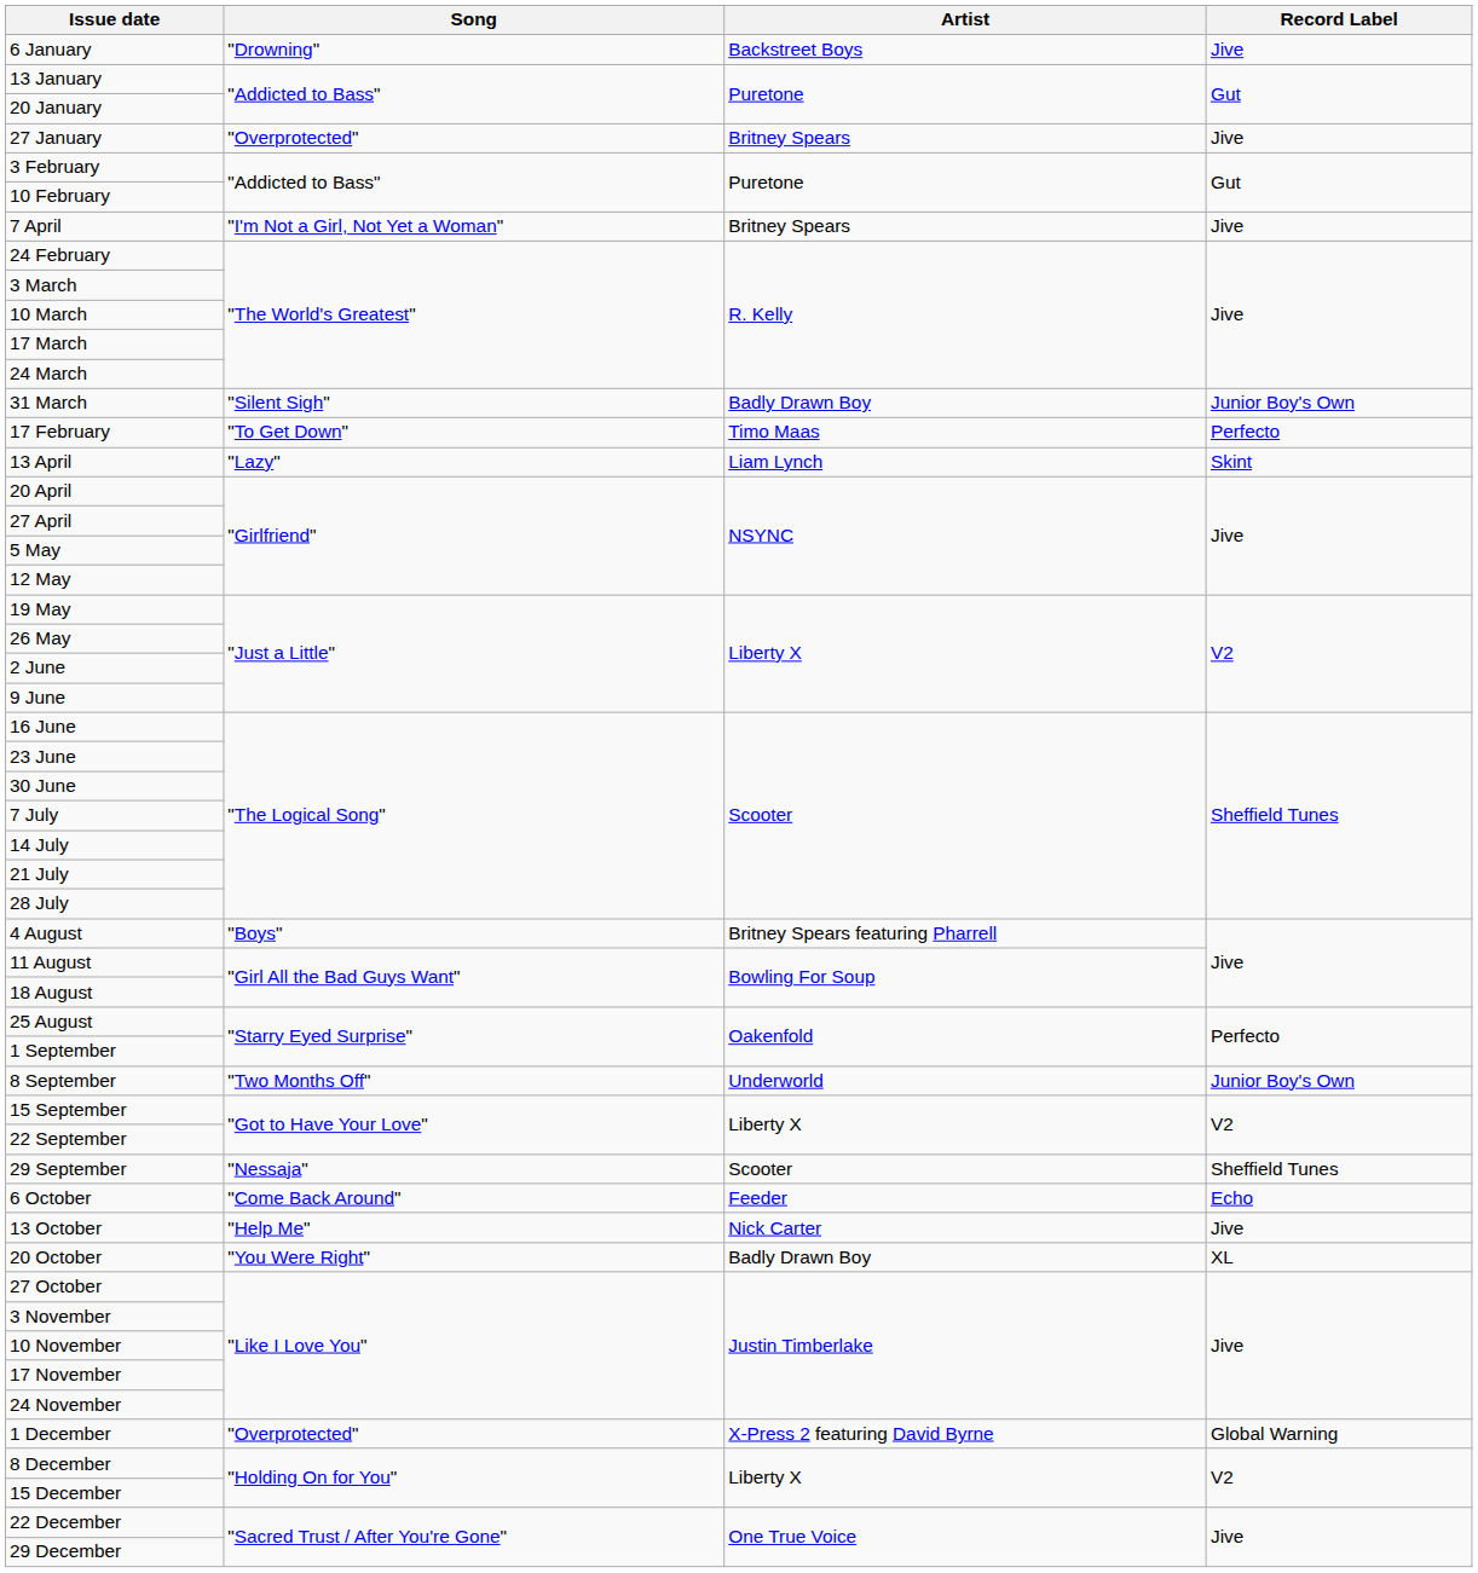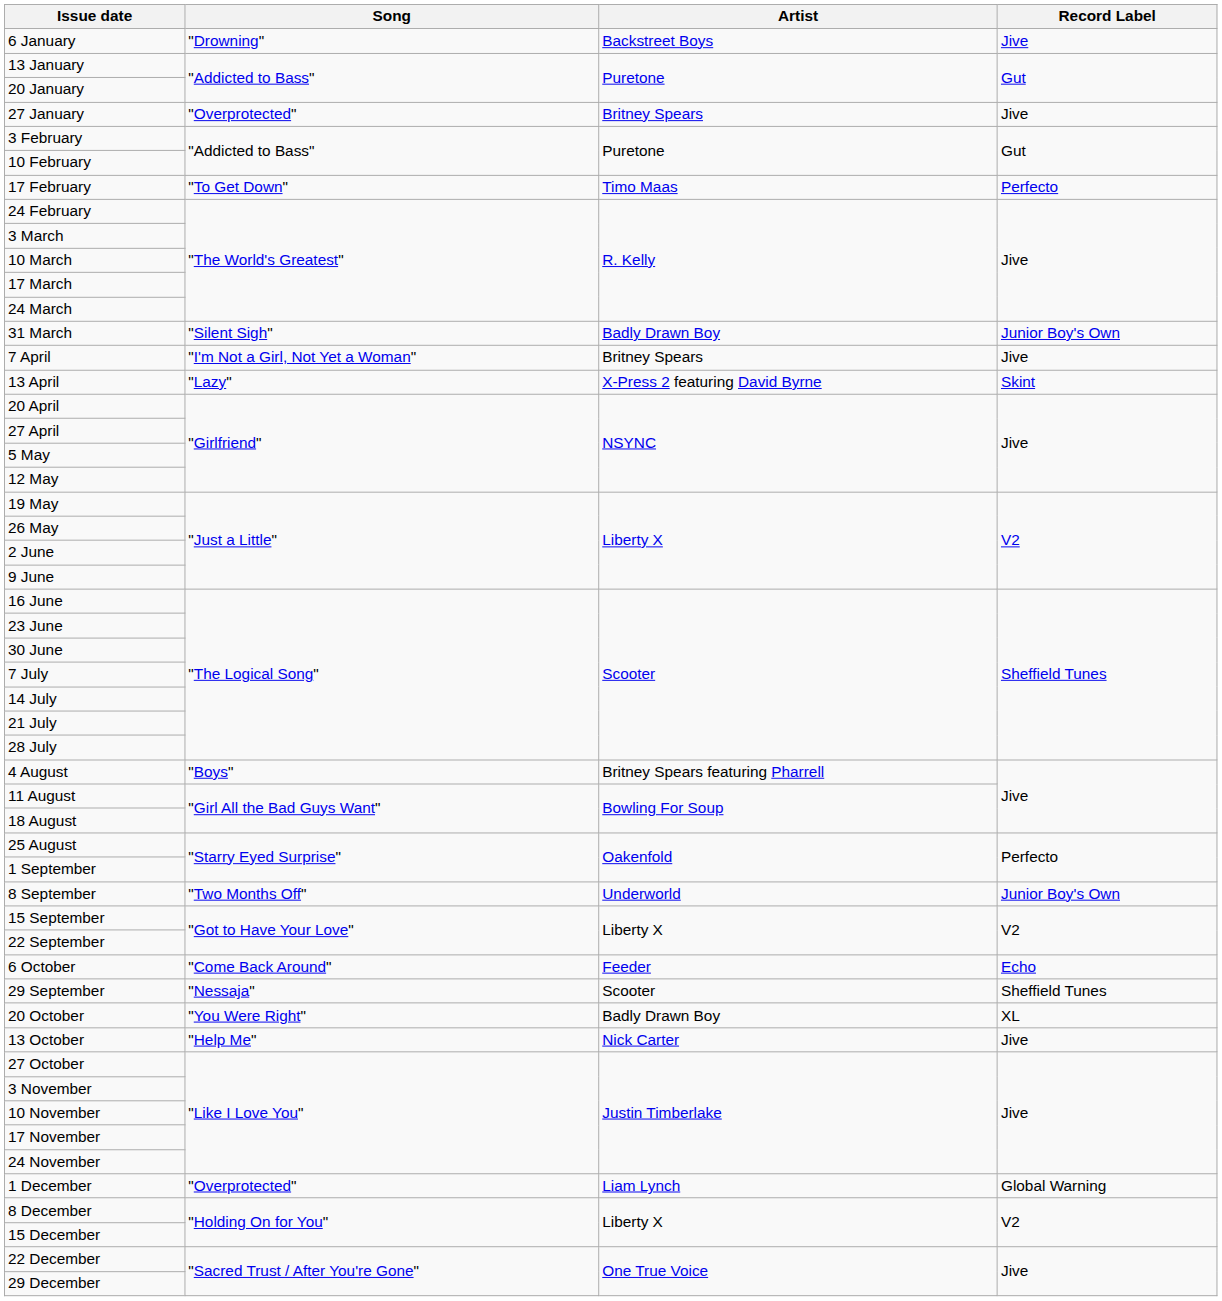 <table width="100%" class=wikitable>
 <tr>
 <th>Issue date</th>
 <th>Song</th>
 <th>Artist</th>
 <th>Record Label</th>
 </tr>
 <tr>
 <td>6 January</td>
 <td>"<a href='#'>Drowning</a>"</td>
 <td><a href='#'>Backstreet Boys</a></td>
 <td><a href='#'>Jive</a></td>
 </tr>
 <tr>
 <td>13 January</td>
 <td rowspan="2">"<a href='#'>Addicted to Bass</a>"</td>
 <td rowspan="2"><a href='#'>Puretone</a></td>
 <td rowspan=2><a href='#'>Gut</a></td>
 </tr>
 <tr>
 <td>20 January</td>
 </tr>
 <tr>
 <td>27 January</td>
 <td>"<a href='#'>Overprotected</a>"</td>
 <td><a href='#'>Britney Spears</a></td>
 <td>Jive</td>
 </tr>
 <tr>
 <td>3 February</td>
 <td rowspan="2">"Addicted to Bass"</td>
 <td rowspan="2">Puretone</td>
 <td rowspan=2>Gut</td>
 </tr>
 <tr>
 <td>10 February</td>
 </tr>
 <tr>
-<td>7 April</td>
-<td>"<a href='#'>I'm Not a Girl, Not Yet a Woman</a>"</td>
-<td>Britney Spears</td>
-<td>Jive</td>
+<td>17 February</td>
+<td>"<a href='#'>To Get Down</a>"</td>
+<td><a href='#'>Timo Maas</a></td>
+<td><a href='#'>Perfecto</a></td>
 </tr>
 <tr>
 <td>24 February</td>
 <td rowspan="5">"<a href='#'>The World's Greatest</a>"</td>
 <td rowspan="5"><a href='#'>R. Kelly</a></td>
 <td rowspan=5>Jive</td>
 </tr>
 <tr>
 <td>3 March</td>
 </tr>
 <tr>
 <td>10 March</td>
 </tr>
 <tr>
 <td>17 March</td>
 </tr>
 <tr>
 <td>24 March</td>
 </tr>
 <tr>
 <td>31 March</td>
 <td>"<a href='#'>Silent Sigh</a>"</td>
 <td><a href='#'>Badly Drawn Boy</a></td>
 <td><a href='#'>Junior Boy's Own</a></td>
 </tr>
 <tr>
-<td>17 February</td>
-<td>"<a href='#'>To Get Down</a>"</td>
-<td><a href='#'>Timo Maas</a></td>
-<td><a href='#'>Perfecto</a></td>
+<td>7 April</td>
+<td>"<a href='#'>I'm Not a Girl, Not Yet a Woman</a>"</td>
+<td>Britney Spears</td>
+<td>Jive</td>
 </tr>
 <tr>
 <td>13 April</td>
 <td>"<a href='#'>Lazy</a>"</td>
-<td><a href='#'>Liam Lynch</a></td>
+<td><a href='#'>X-Press 2</a> featuring <a href='#'>David Byrne</a></td>
 <td><a href='#'>Skint</a></td>
 </tr>
 <tr>
 <td>20 April</td>
 <td rowspan="4">"<a href='#'>Girlfriend</a>"</td>
 <td rowspan="4"><a href='#'>NSYNC</a></td>
 <td rowspan=4>Jive</td>
 </tr>
 <tr>
 <td>27 April</td>
 </tr>
 <tr>
 <td>5 May</td>
 </tr>
 <tr>
 <td>12 May</td>
 </tr>
 <tr>
 <td>19 May</td>
 <td rowspan="4">"<a href='#'>Just a Little</a>"</td>
 <td rowspan="4"><a href='#'>Liberty X</a></td>
 <td rowspan=4><a href='#'>V2</a></td>
 </tr>
 <tr>
 <td>26 May</td>
 </tr>
 <tr>
 <td>2 June</td>
 </tr>
 <tr>
 <td>9 June</td>
 </tr>
 <tr>
 <td>16 June</td>
 <td rowspan="7">"<a href='#'>The Logical Song</a>"</td>
 <td rowspan="7"><a href='#'>Scooter</a></td>
 <td rowspan=7><a href='#'>Sheffield Tunes</a></td>
 </tr>
 <tr>
 <td>23 June</td>
 </tr>
 <tr>
 <td>30 June</td>
 </tr>
 <tr>
 <td>7 July</td>
 </tr>
 <tr>
 <td>14 July</td>
 </tr>
 <tr>
 <td>21 July</td>
 </tr>
 <tr>
 <td>28 July</td>
 </tr>
 <tr>
 <td>4 August</td>
 <td>"<a href='#'>Boys</a>"</td>
 <td>Britney Spears featuring <a href='#'>Pharrell</a></td>
 <td rowspan=3>Jive</td>
 </tr>
 <tr>
 <td>11 August</td>
 <td rowspan="2">"<a href='#'>Girl All the Bad Guys Want</a>"</td>
 <td rowspan="2"><a href='#'>Bowling For Soup</a></td>
 </tr>
 <tr>
 <td>18 August</td>
 </tr>
 <tr>
 <td>25 August</td>
 <td rowspan="2">"<a href='#'>Starry Eyed Surprise</a>"</td>
 <td rowspan="2"><a href='#'>Oakenfold</a></td>
 <td rowspan=2>Perfecto</td>
 </tr>
 <tr>
 <td>1 September</td>
 </tr>
 <tr>
 <td>8 September</td>
 <td>"<a href='#'>Two Months Off</a>"</td>
 <td><a href='#'>Underworld</a></td>
 <td><a href='#'>Junior Boy's Own</a></td>
 </tr>
 <tr>
 <td>15 September</td>
 <td rowspan="2">"<a href='#'>Got to Have Your Love</a>"</td>
 <td rowspan="2">Liberty X</td>
 <td rowspan=2>V2</td>
 </tr>
 <tr>
 <td>22 September</td>
 </tr>
 <tr>
+<td>6 October</td>
+<td>"<a href='#'>Come Back Around</a>"</td>
+<td><a href='#'>Feeder</a></td>
+<td><a href='#'>Echo</a></td>
+</tr>
+<tr>
 <td>29 September</td>
 <td>"<a href='#'>Nessaja</a>"</td>
 <td>Scooter</td>
 <td>Sheffield Tunes</td>
 </tr>
 <tr>
-<td>6 October</td>
-<td>"<a href='#'>Come Back Around</a>"</td>
-<td><a href='#'>Feeder</a></td>
-<td><a href='#'>Echo</a></td>
+<td>20 October</td>
+<td>"<a href='#'>You Were Right</a>"</td>
+<td>Badly Drawn Boy</td>
+<td>XL</td>
 </tr>
 <tr>
 <td>13 October</td>
 <td>"<a href='#'>Help Me</a>"</td>
 <td><a href='#'>Nick Carter</a></td>
 <td>Jive</td>
-</tr>
-<tr>
-<td>20 October</td>
-<td>"<a href='#'>You Were Right</a>"</td>
-<td>Badly Drawn Boy</td>
-<td>XL</td>
 </tr>
 <tr>
 <td>27 October</td>
 <td rowspan="5">"<a href='#'>Like I Love You</a>"</td>
 <td rowspan="5"><a href='#'>Justin Timberlake</a></td>
 <td rowspan=5>Jive</td>
 </tr>
 <tr>
 <td>3 November</td>
 </tr>
 <tr>
 <td>10 November</td>
 </tr>
 <tr>
 <td>17 November</td>
 </tr>
 <tr>
 <td>24 November</td>
 </tr>
 <tr>
 <td>1 December</td>
 <td>"<a href='#'>Overprotected</a>"</td>
-<td><a href='#'>X-Press 2</a> featuring <a href='#'>David Byrne</a></td>
+<td><a href='#'>Liam Lynch</a></td>
 <td>Global Warning</td>
 </tr>
 <tr>
 <td>8 December</td>
 <td rowspan="2">"<a href='#'>Holding On for You</a>"</td>
 <td rowspan="2">Liberty X</td>
 <td rowspan=2>V2</td>
 </tr>
 <tr>
 <td>15 December</td>
 </tr>
 <tr>
 <td>22 December</td>
 <td rowspan="2">"<a href='#'>Sacred Trust / After You're Gone</a>"</td>
 <td rowspan="2"><a href='#'>One True Voice</a></td>
 <td rowspan=2>Jive</td>
 </tr>
 <tr>
 <td>29 December</td>
 </tr>
 </table>
